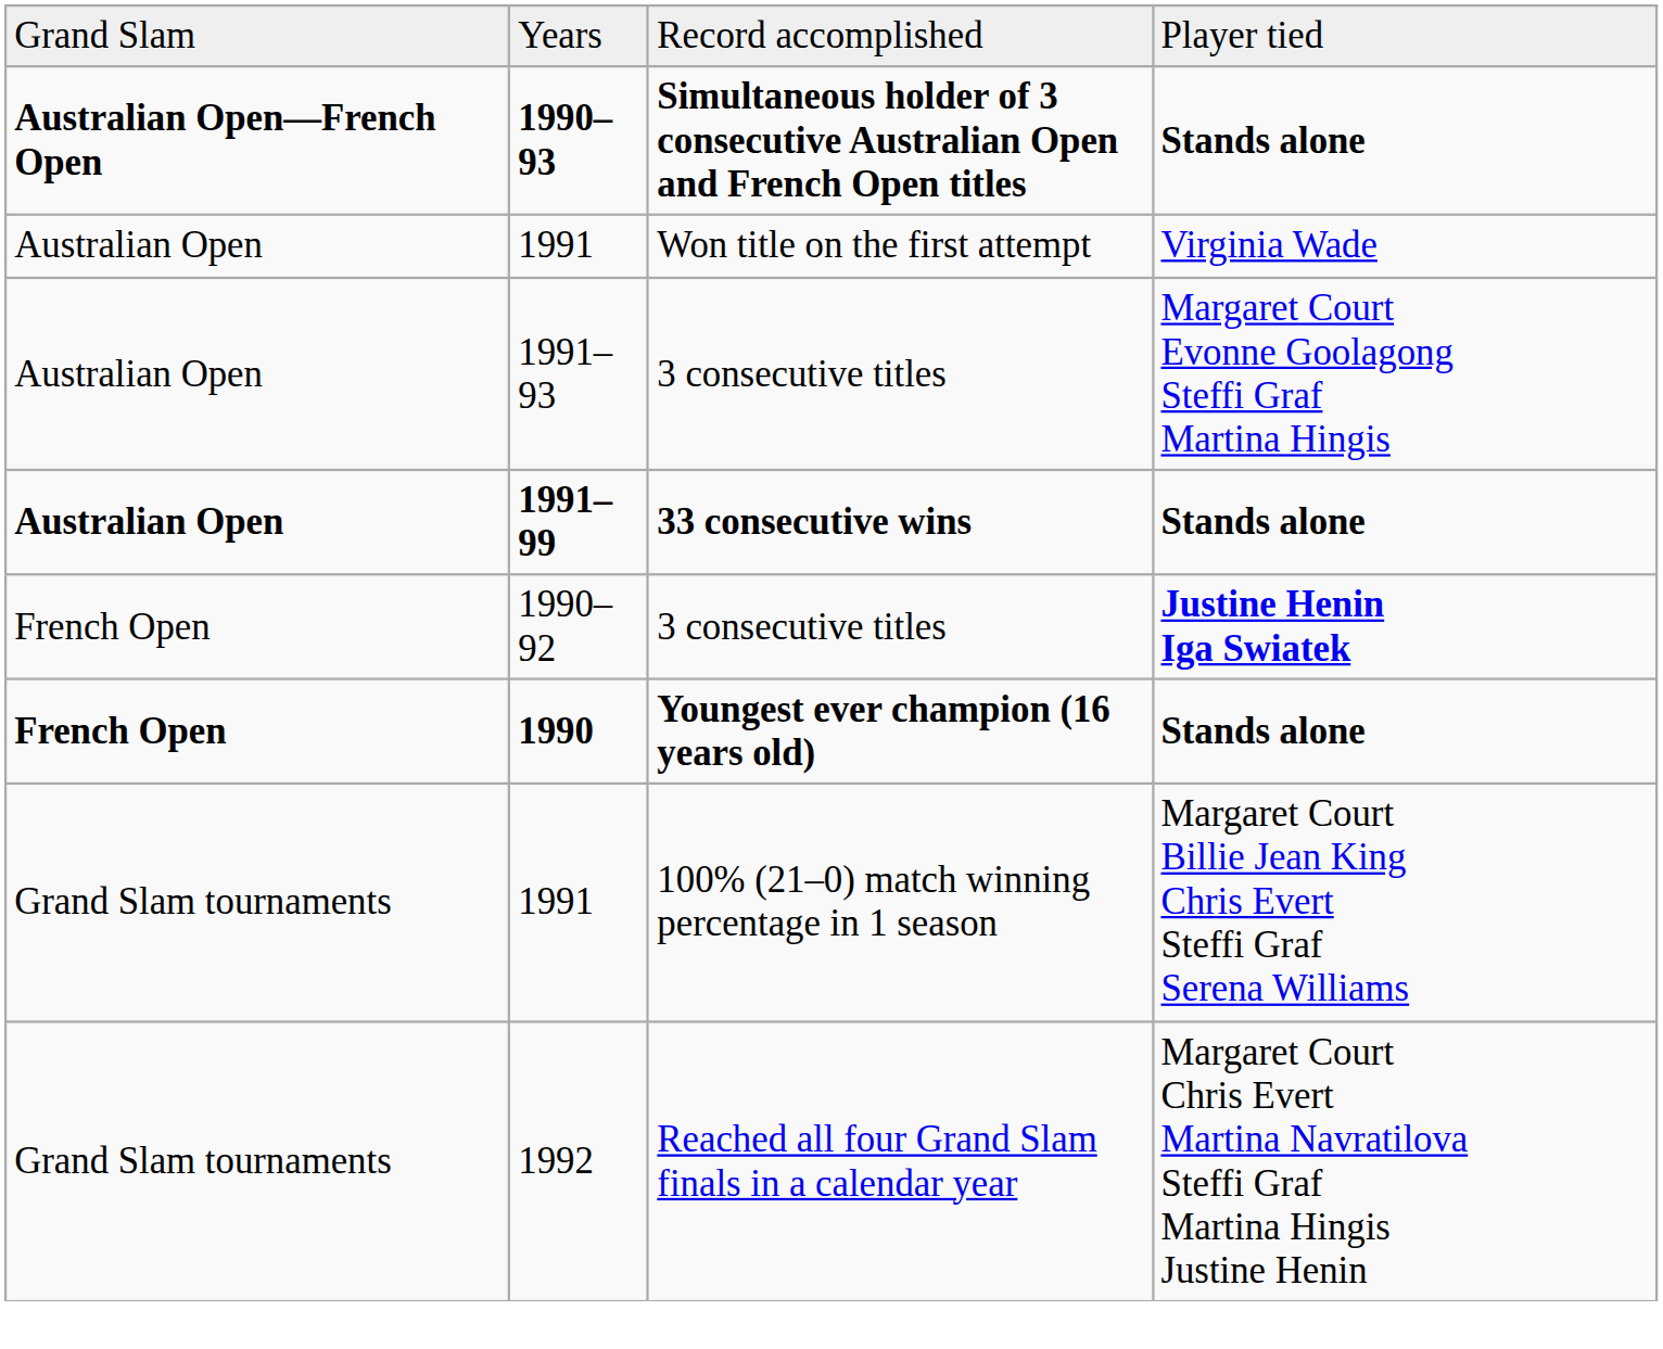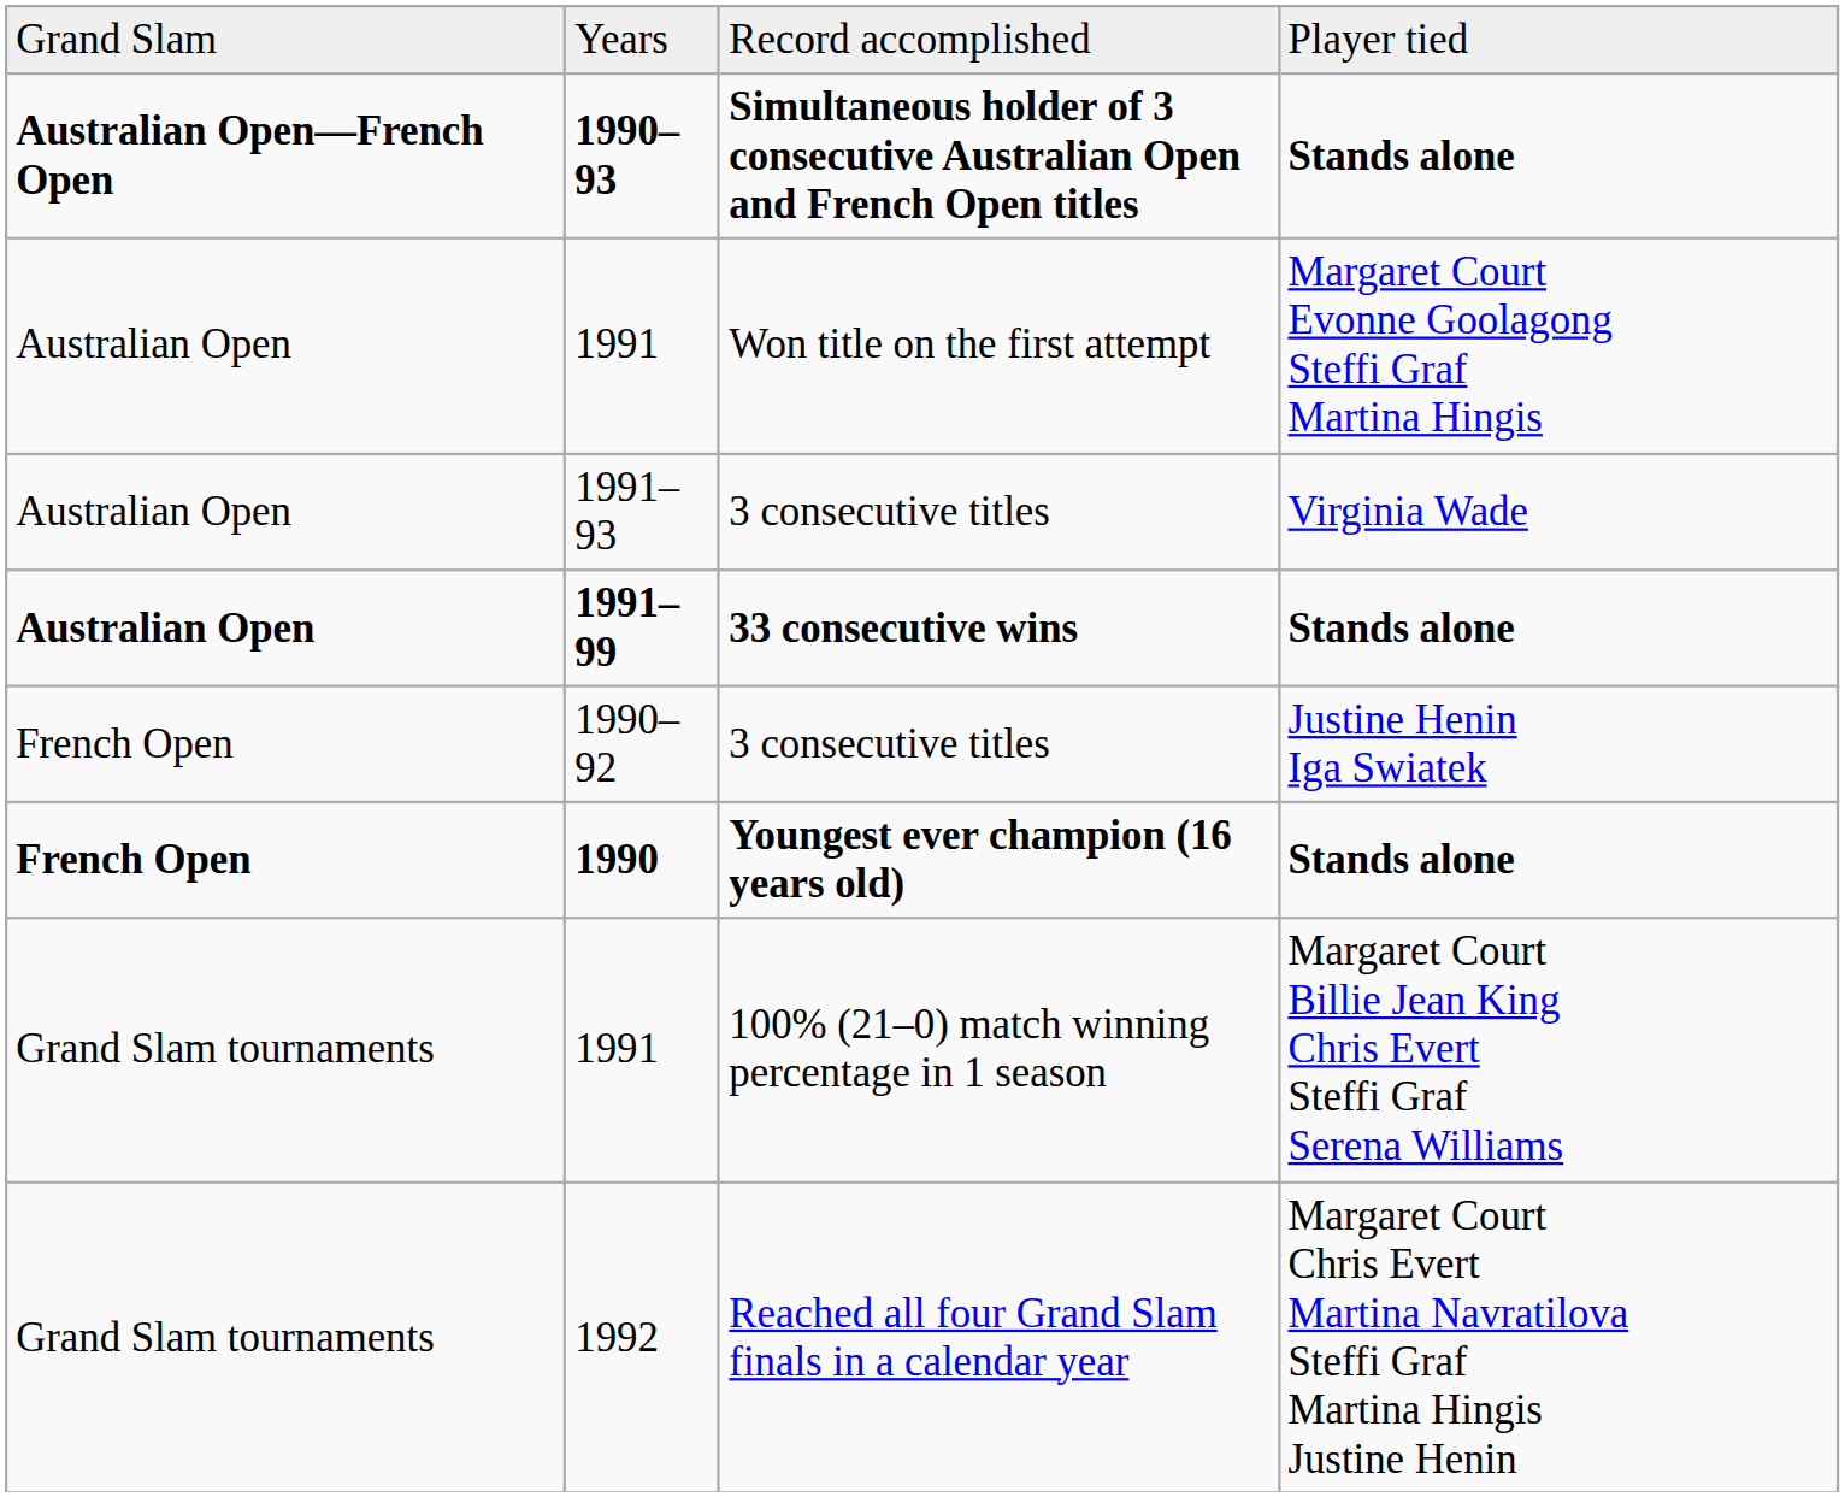 <table class=wikitable style=font-size:97%>
 <tr style="background:#efefef;">
 <td width=200>Grand Slam</td>
 <td width=50>Years</td>
 <td width=200>Record accomplished</td>
 <td width=200>Player tied</td>
 </tr>
 <tr>
 <td><strong>Australian Open—French Open</strong></td>
 <td><strong>1990–93</strong></td>
 <td><strong>Simultaneous holder of 3 consecutive Australian Open and French Open titles</strong></td>
 <td><strong>Stands alone</strong></td>
 </tr>
 <tr>
 <td>Australian Open</td>
 <td>1991</td>
 <td>Won title on the first attempt</td>
-<td><a href='#'>Virginia Wade</a></td>
+<td><a href='#'>Margaret Court</a> <br> <a href='#'>Evonne Goolagong</a> <br> <a href='#'>Steffi Graf</a> <br> <a href='#'>Martina Hingis</a></td>
 </tr>
 <tr>
 <td>Australian Open</td>
 <td>1991–93</td>
 <td>3 consecutive titles</td>
-<td><a href='#'>Margaret Court</a> <br> <a href='#'>Evonne Goolagong</a> <br> <a href='#'>Steffi Graf</a> <br> <a href='#'>Martina Hingis</a></td>
+<td><a href='#'>Virginia Wade</a></td>
 </tr>
 <tr>
 <td><strong>Australian Open</strong></td>
 <td><strong>1991–99</strong></td>
 <td><strong>33 consecutive wins</strong></td>
 <td><strong>Stands alone</strong></td>
 </tr>
 <tr>
 <td>French Open</td>
 <td>1990–92</td>
 <td>3 consecutive titles</td>
-<td><strong><a href='#'>Justine Henin</a> <br> <a href='#'>Iga Swiatek</a></strong></td>
+<td><a href='#'>Justine Henin</a> <br> <a href='#'>Iga Swiatek</a></td>
 </tr>
 <tr>
 <td><strong>French Open</strong></td>
 <td><strong>1990</strong></td>
 <td><strong>Youngest ever champion (16 years old)</strong></td>
 <td><strong>Stands alone</strong></td>
 </tr>
 <tr>
 <td>Grand Slam tournaments</td>
 <td>1991</td>
 <td>100% (21–0) match winning percentage in 1 season</td>
 <td>Margaret Court<br><a href='#'>Billie Jean King</a><br><a href='#'>Chris Evert</a><br>Steffi Graf<br><a href='#'>Serena Williams</a></td>
 </tr>
 <tr>
 <td>Grand Slam tournaments</td>
 <td>1992</td>
 <td><a href='#'>Reached all four Grand Slam finals in a calendar year</a></td>
 <td>Margaret Court <br> Chris Evert <br> <a href='#'>Martina Navratilova</a> <br> Steffi Graf <br> Martina Hingis <br> Justine Henin</td>
 </tr>
 </table>
